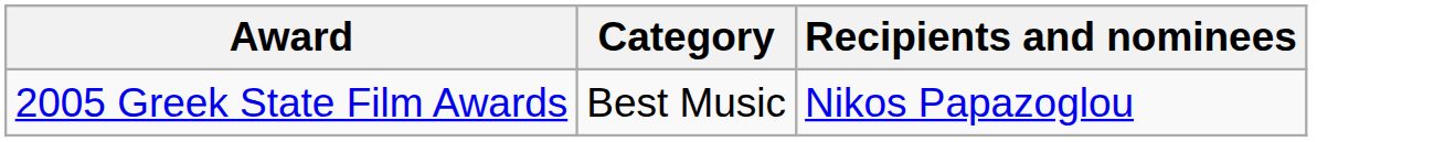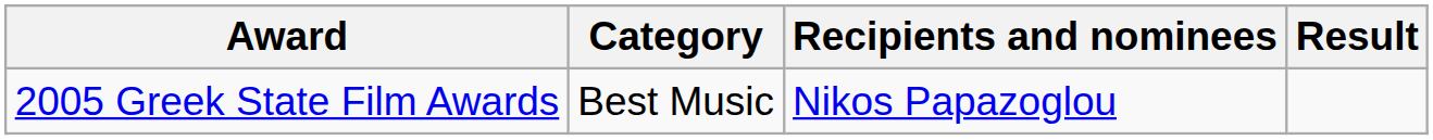 <table class="wikitable">
 <tr>
 <th>Award</th>
 <th>Category</th>
 <th>Recipients and nominees</th>
+<th>Result</th>
 </tr>
 <tr>
 <td><a href='#'>2005 Greek State Film Awards</a></td>
 <td>Best Music</td>
 <td><a href='#'>Nikos Papazoglou</a></td>
+<td></td>
 </tr>
 </table>
